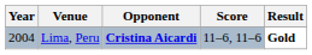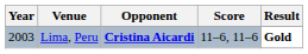 <table class="sortable wikitable" style="font-size: 90%;">
 <tr>
 <th>Year</th>
 <th>Venue</th>
 <th>Opponent</th>
 <th>Score</th>
 <th>Result</th>
 </tr>
 <tr>
 </tr>
 <tr style="background:#AABBCC">
-<td align="center">2004</td>
+<td align="center">2003</td>
 <td align="left"><a href='#'>Lima</a>, <a href='#'>Peru</a></td>
 <td align="left"><strong> <a href='#'>Cristina Aicardi</a></strong></td>
 <td align="left">11–6, 11–6</td>
 <td style="text-align:left; background:white"> <strong>Gold</strong></td>
 </tr>
 </table>
